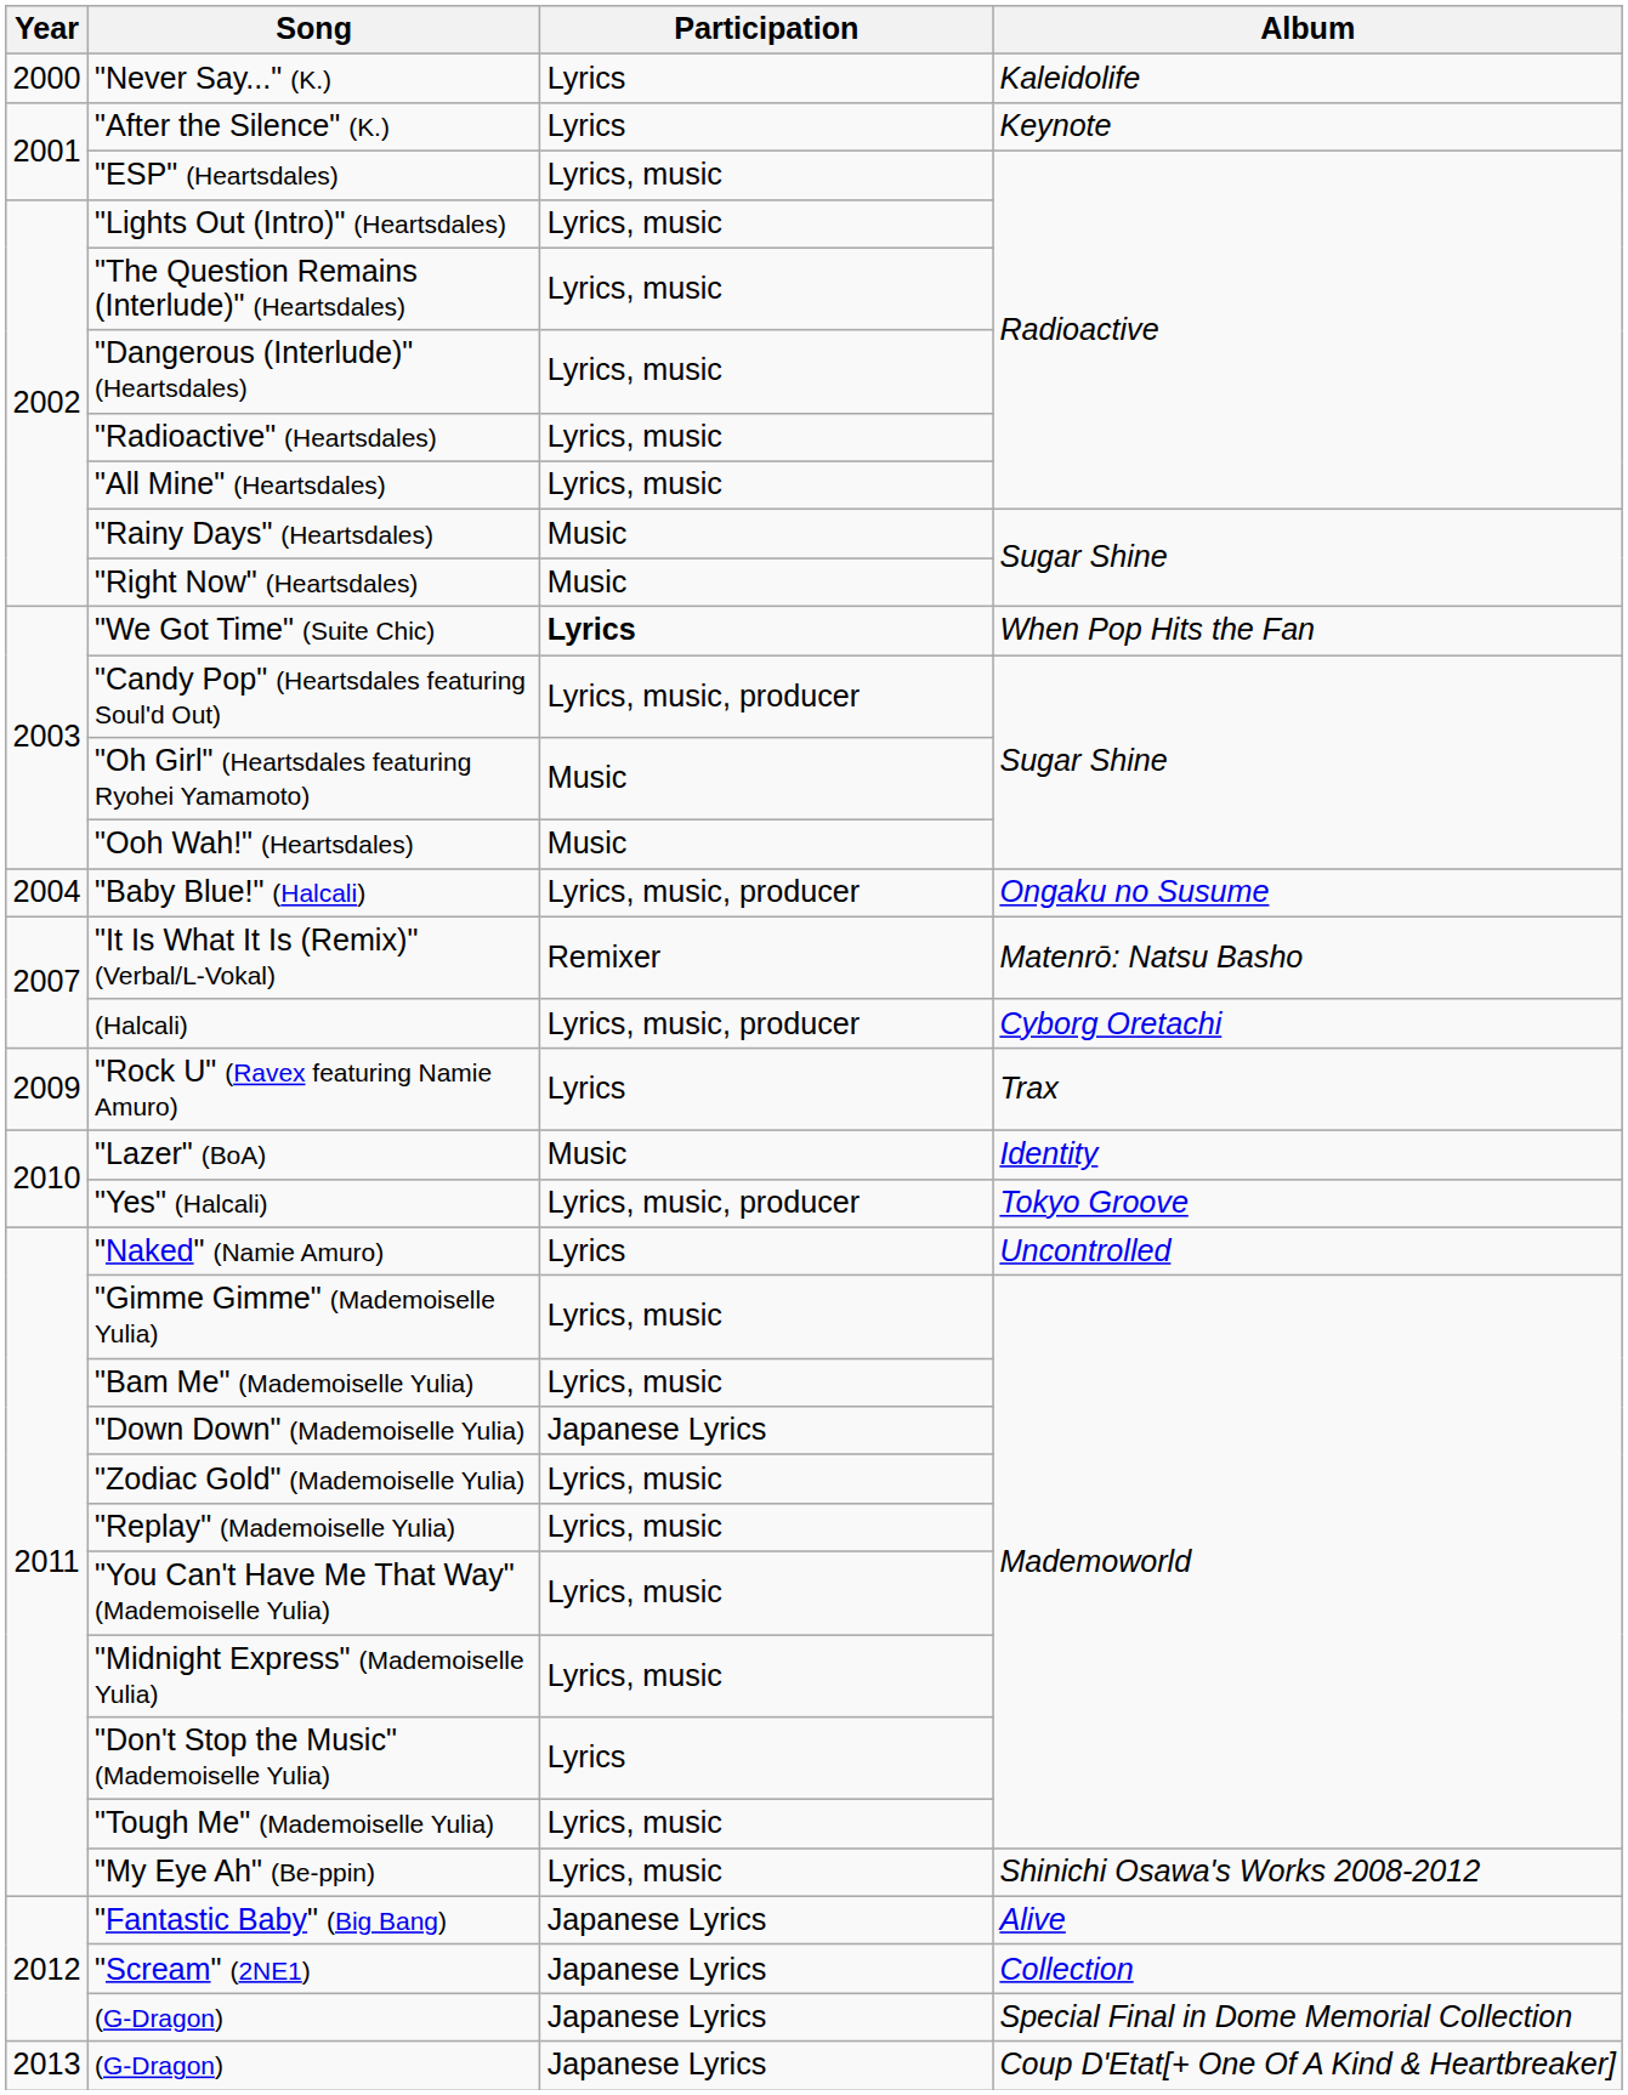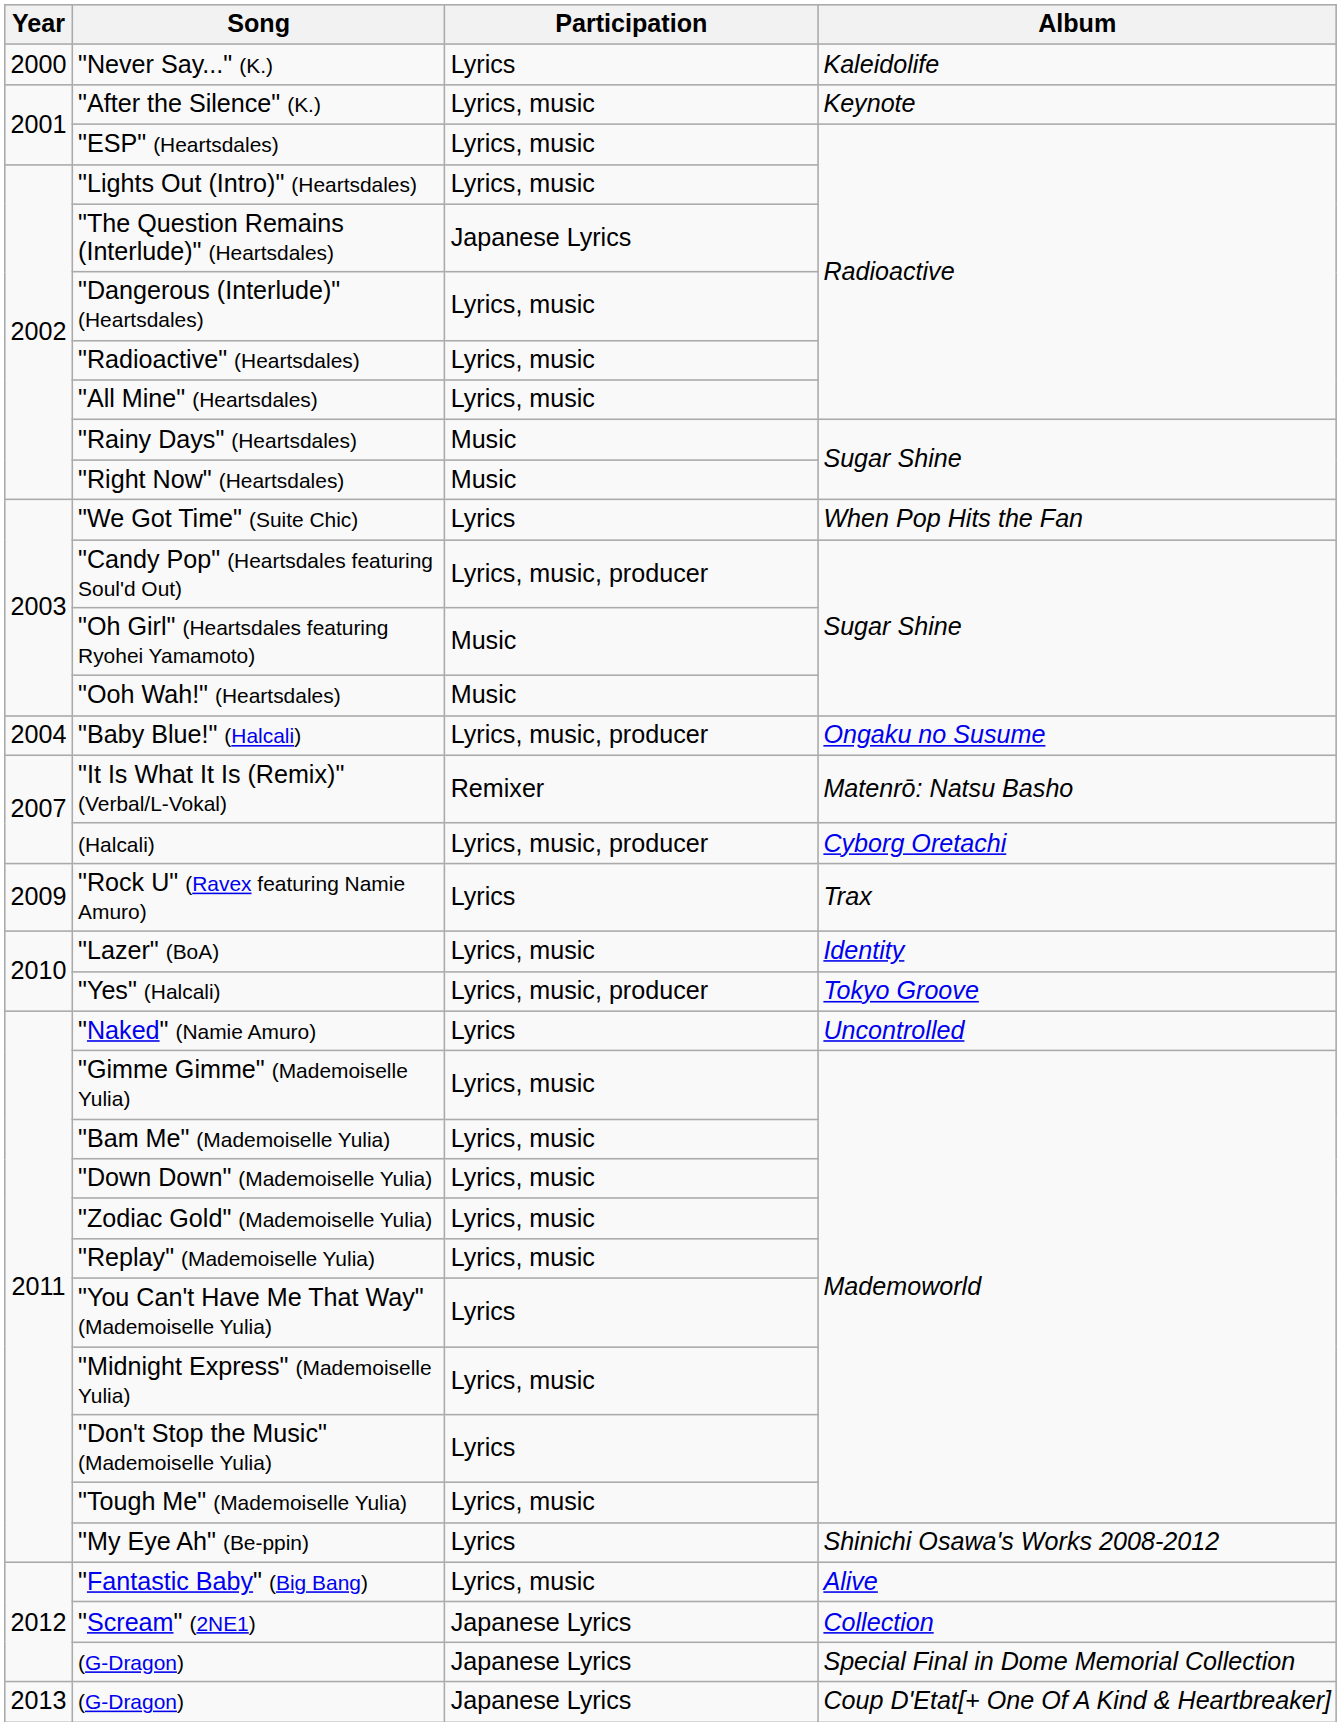 <table class="wikitable">
 <tr>
 <th>Year</th>
 <th style="width:230px;">Song</th>
 <th style="width:230px;">Participation</th>
 <th>Album</th>
 </tr>
 <tr>
 <td style="text-align:center;" rowspan="1">2000</td>
 <td>"Never Say..." <small>(K.)</small></td>
 <td>Lyrics</td>
 <td><em>Kaleidolife</em> </td>
 </tr>
 <tr>
 <td style="text-align:center;" rowspan="2">2001</td>
 <td>"After the Silence" <small>(K.)</small></td>
-<td>Lyrics</td>
+<td>Lyrics, music</td>
 <td><em>Keynote</em> </td>
 </tr>
 <tr>
 <td>"ESP" <small>(Heartsdales)</small></td>
 <td>Lyrics, music</td>
 <td rowspan="6"><em>Radioactive</em> </td>
 </tr>
 <tr>
 <td style="text-align:center;" rowspan="7">2002</td>
 <td>"Lights Out (Intro)" <small>(Heartsdales)</small></td>
 <td>Lyrics, music</td>
 </tr>
 <tr>
 <td>"The Question Remains (Interlude)" <small>(Heartsdales)</small></td>
-<td>Lyrics, music</td>
+<td>Japanese Lyrics</td>
 </tr>
 <tr>
 <td>"Dangerous (Interlude)" <small>(Heartsdales)</small></td>
 <td>Lyrics, music</td>
 </tr>
 <tr>
 <td>"Radioactive" <small>(Heartsdales)</small></td>
 <td>Lyrics, music</td>
 </tr>
 <tr>
 <td>"All Mine" <small>(Heartsdales)</small></td>
 <td>Lyrics, music</td>
 </tr>
 <tr>
 <td>"Rainy Days" <small>(Heartsdales)</small></td>
 <td>Music</td>
 <td rowspan="2"><em>Sugar Shine</em> </td>
 </tr>
 <tr>
 <td>"Right Now" <small>(Heartsdales)</small></td>
 <td>Music</td>
 </tr>
 <tr>
 <td style="text-align:center;" rowspan="4">2003</td>
 <td>"We Got Time" <small>(Suite Chic)</small></td>
-<td><strong>Lyrics</strong></td>
+<td>Lyrics</td>
 <td><em>When Pop Hits the Fan</em>  </td>
 </tr>
 <tr>
 <td>"Candy Pop" <small>(Heartsdales featuring Soul'd Out)</small></td>
 <td>Lyrics, music, producer</td>
 <td rowspan="3"><em>Sugar Shine</em>  </td>
 </tr>
 <tr>
 <td>"Oh Girl" <small>(Heartsdales featuring Ryohei Yamamoto)</small></td>
 <td>Music</td>
 </tr>
 <tr>
 <td>"Ooh Wah!" <small>(Heartsdales)</small></td>
 <td>Music</td>
 </tr>
 <tr>
 <td style="text-align:center;" rowspan="1">2004</td>
 <td>"Baby Blue!" <small>(<a href='#'>Halcali</a>)</small></td>
 <td>Lyrics, music, producer</td>
 <td><em><a href='#'>Ongaku no Susume</a></em>  </td>
 </tr>
 <tr>
 <td style="text-align:center;" rowspan="2">2007</td>
 <td>"It Is What It Is (Remix)" <small>(Verbal/L-Vokal)</small></td>
 <td>Remixer</td>
 <td><em>Matenrō: Natsu Basho</em>  </td>
 </tr>
 <tr>
 <td> <small>(Halcali)</small></td>
 <td>Lyrics, music, producer</td>
 <td><em><a href='#'>Cyborg Oretachi</a></em>  </td>
 </tr>
 <tr>
 <td style="text-align:center;" rowspan="1">2009</td>
 <td>"Rock U" <small>(<a href='#'>Ravex</a> featuring Namie Amuro)</small></td>
 <td>Lyrics</td>
 <td><em>Trax</em>  </td>
 </tr>
 <tr>
 <td style="text-align:center;" rowspan="2">2010</td>
 <td>"Lazer" <small>(BoA)</small></td>
-<td>Music</td>
+<td>Lyrics, music</td>
 <td><em><a href='#'>Identity</a></em>  </td>
 </tr>
 <tr>
 <td>"Yes" <small>(Halcali)</small></td>
 <td>Lyrics, music, producer</td>
 <td><em><a href='#'>Tokyo Groove</a></em>  </td>
 </tr>
 <tr>
 <td style="text-align:center;" rowspan="11">2011</td>
 <td>"<a href='#'>Naked</a>" <small>(Namie Amuro)</small></td>
 <td>Lyrics</td>
 <td><em><a href='#'>Uncontrolled</a></em>  </td>
 </tr>
 <tr>
 <td>"Gimme Gimme" <small>(Mademoiselle Yulia)</small></td>
 <td>Lyrics, music</td>
 <td rowspan="9"><em>Mademoworld</em>  </td>
 </tr>
 <tr>
 <td>"Bam Me" <small>(Mademoiselle Yulia)</small></td>
 <td>Lyrics, music</td>
 </tr>
 <tr>
 <td>"Down Down" <small>(Mademoiselle Yulia)</small></td>
-<td>Japanese Lyrics</td>
+<td>Lyrics, music</td>
 </tr>
 <tr>
 <td>"Zodiac Gold" <small>(Mademoiselle Yulia)</small></td>
 <td>Lyrics, music</td>
 </tr>
 <tr>
 <td>"Replay" <small>(Mademoiselle Yulia)</small></td>
 <td>Lyrics, music</td>
 </tr>
 <tr>
 <td>"You Can't Have Me That Way" <small>(Mademoiselle Yulia)</small></td>
-<td>Lyrics, music</td>
+<td>Lyrics</td>
 </tr>
 <tr>
 <td>"Midnight Express" <small>(Mademoiselle Yulia)</small></td>
 <td>Lyrics, music</td>
 </tr>
 <tr>
 <td>"Don't Stop the Music" <small>(Mademoiselle Yulia)</small></td>
 <td>Lyrics</td>
 </tr>
 <tr>
 <td>"Tough Me" <small>(Mademoiselle Yulia)</small></td>
 <td>Lyrics, music</td>
 </tr>
 <tr>
 <td>"My Eye Ah" <small>(Be-ppin)</small></td>
-<td>Lyrics, music</td>
+<td>Lyrics</td>
 <td><em>Shinichi Osawa's Works 2008-2012</em>  </td>
 </tr>
 <tr>
 <td style="text-align:center;" rowspan="3">2012</td>
 <td>"<a href='#'>Fantastic Baby</a>" <small>(<a href='#'>Big Bang</a>)</small></td>
-<td>Japanese Lyrics</td>
+<td>Lyrics, music</td>
 <td><em><a href='#'>Alive</a></em>  </td>
 </tr>
 <tr>
 <td>"<a href='#'>Scream</a>" <small>(<a href='#'>2NE1</a>)</small></td>
 <td>Japanese Lyrics</td>
 <td><em><a href='#'>Collection</a></em>  </td>
 </tr>
 <tr>
 <td> <small>(<a href='#'>G-Dragon</a>)</small></td>
 <td>Japanese Lyrics</td>
 <td><em>Special Final in Dome Memorial Collection</em>  </td>
 </tr>
 <tr>
 <td style="text-align:center;" rowspan="1">2013</td>
 <td> <small>(<a href='#'>G-Dragon</a>)</small></td>
 <td>Japanese Lyrics</td>
 <td><em>Coup D'Etat[+ One Of A Kind & Heartbreaker]</em>  </td>
 </tr>
 </table>
